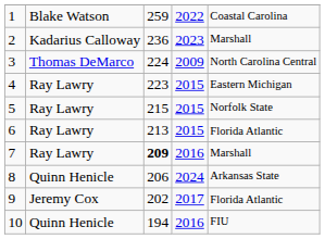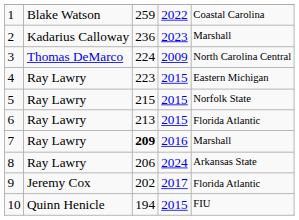 <table class="wikitable">
 <tr>
 </tr>
 <tr>
 <td>1</td>
 <td>Blake Watson</td>
 <td>259</td>
 <td><a href='#'>2022</a></td>
 <td style="font-size:80%;">Coastal Carolina</td>
 </tr>
 <tr>
 <td>2</td>
 <td>Kadarius Calloway</td>
 <td>236</td>
 <td><a href='#'>2023</a></td>
 <td style="font-size:80%;">Marshall</td>
 </tr>
 <tr>
 <td>3</td>
 <td><a href='#'>Thomas DeMarco</a></td>
 <td>224</td>
 <td><a href='#'>2009</a></td>
 <td style="font-size:80%;">North Carolina Central</td>
 </tr>
 <tr>
 <td>4</td>
 <td>Ray Lawry</td>
 <td>223</td>
 <td><a href='#'>2015</a></td>
 <td style="font-size:80%;">Eastern Michigan</td>
 </tr>
 <tr>
 <td>5</td>
 <td>Ray Lawry</td>
 <td>215</td>
 <td><a href='#'>2015</a></td>
 <td style="font-size:80%;">Norfolk State</td>
 </tr>
 <tr>
 <td>6</td>
 <td>Ray Lawry</td>
 <td>213</td>
 <td><a href='#'>2015</a></td>
 <td style="font-size:80%;">Florida Atlantic</td>
 </tr>
 <tr>
 <td>7</td>
 <td>Ray Lawry</td>
 <td><strong>209</strong></td>
 <td><a href='#'>2016</a></td>
 <td style="font-size:80%;">Marshall</td>
 </tr>
 <tr>
 <td>8</td>
-<td>Quinn Henicle</td>
+<td>Ray Lawry</td>
 <td>206</td>
 <td><a href='#'>2024</a></td>
 <td style="font-size:80%;">Arkansas State</td>
 </tr>
 <tr>
 <td>9</td>
 <td>Jeremy Cox</td>
 <td>202</td>
 <td><a href='#'>2017</a></td>
 <td style="font-size:80%;">Florida Atlantic</td>
 </tr>
 <tr>
 <td>10</td>
 <td>Quinn Henicle</td>
 <td>194</td>
-<td><a href='#'>2016</a></td>
+<td><a href='#'>2015</a></td>
 <td style="font-size:80%;">FIU</td>
 </tr>
 </table>
